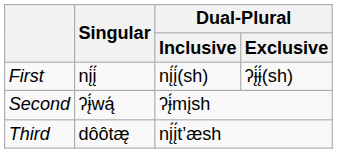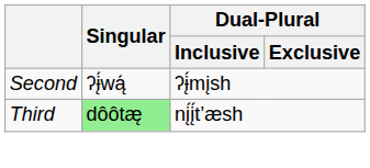 <table class="wikitable">
 <tr>
 <th rowspan="2"></th>
 <th rowspan="2">Singular</th>
 <th colspan="2">Dual-Plural</th>
 </tr>
 <tr>
 <th>Inclusive</th>
 <th>Exclusive</th>
 </tr>
 <tr>
-<td><em>First</em></td>
-<td>nį́į́</td>
-<td>nį́į́(sh)</td>
-<td>ʔɨ̨́ɨ̨́(sh)</td>
-</tr>
-<tr>
 <td><em>Second</em></td>
 <td>ʔɨ̨́wą́</td>
 <td colspan="2">ʔɨ̨́mįsh</td>
 </tr>
 <tr>
 <td><em>Third</em></td>
-<td>dôôtæ̨</td>
+<td style="background: lightgreen;">dôôtæ̨</td>
 <td colspan="2">nį́į́t’æsh</td>
 </tr>
 </table>
